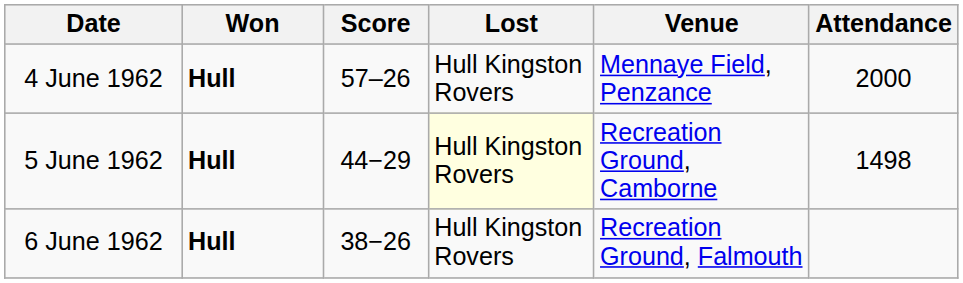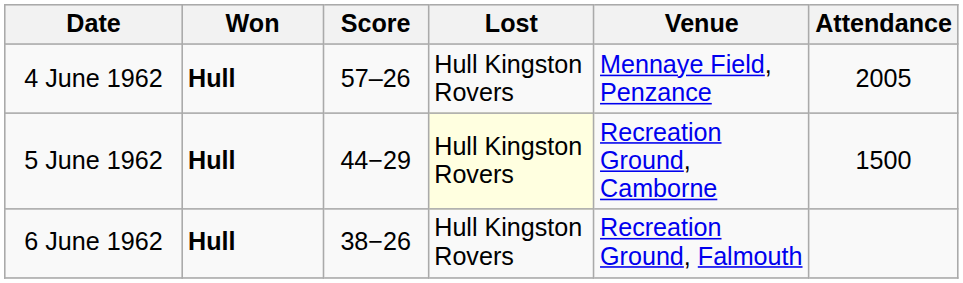 <table class="wikitable">
 <tr>
 <th style="width:150pt;">Date</th>
 <th style="width:110pt;">Won</th>
 <th style="width:60pt;">Score</th>
 <th style="width:110pt;">Lost</th>
 <th style="width:150pt;">Venue</th>
 <th style="width:60pt;">Attendance</th>
 </tr>
 <tr>
 <td align=center>4 June 1962</td>
 <td><strong>Hull</strong></td>
 <td align=center>57–26</td>
 <td>Hull Kingston Rovers</td>
 <td><a href='#'>Mennaye Field</a>, <a href='#'>Penzance</a></td>
-<td align=center>2000</td>
+<td align=center>2005</td>
 </tr>
 <tr>
 <td align=center>5 June 1962</td>
 <td><strong>Hull</strong></td>
 <td align=center>44−29</td>
 <td style="background: lightyellow;">Hull Kingston Rovers</td>
 <td><a href='#'>Recreation Ground</a>, <a href='#'>Camborne</a></td>
-<td align=center>1498</td>
+<td align=center>1500</td>
 </tr>
 <tr>
 <td align=center>6 June 1962</td>
 <td><strong>Hull</strong></td>
 <td align=center>38−26</td>
 <td>Hull Kingston Rovers</td>
 <td><a href='#'>Recreation Ground</a>, <a href='#'>Falmouth</a></td>
 <td align=center></td>
 </tr>
 </table>
